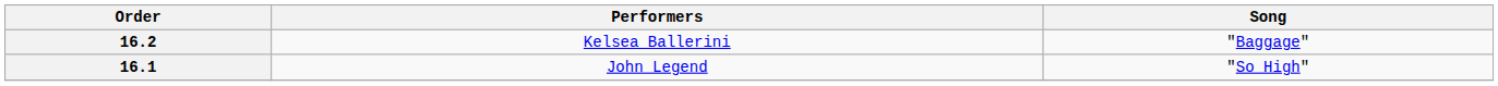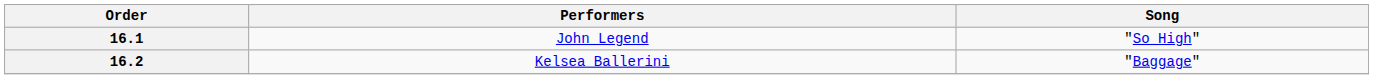 <table class="wikitable" style="text-align:center; width:100%">
 <tr>
 <th>Order</th>
 <th>Performers</th>
 <th>Song</th>
 </tr>
 <tr>
+<th>16.1</th>
+<td><a href='#'>John Legend</a></td>
+<td>"<a href='#'>So High</a>"</td>
+</tr>
+<tr>
 <th>16.2</th>
 <td><a href='#'>Kelsea Ballerini</a></td>
 <td>"<a href='#'>Baggage</a>"</td>
 </tr>
 <tr>
-<th>16.1</th>
-<td><a href='#'>John Legend</a></td>
-<td>"<a href='#'>So High</a>"</td>
-</tr>
-<tr>
 </tr>
 </table>
